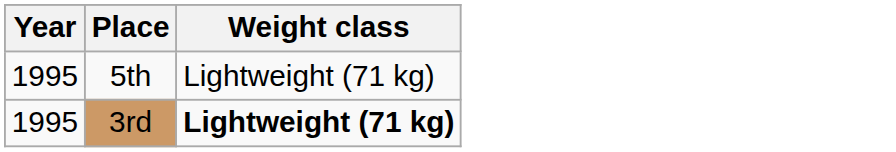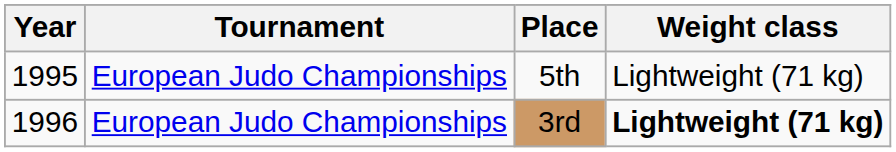 <table class=wikitable>
 <tr>
 <th>Year</th>
+<th>Tournament</th>
 <th>Place</th>
 <th>Weight class</th>
 </tr>
 <tr>
 <td>1995</td>
+<td><a href='#'>European Judo Championships</a></td>
 <td align="center">5th</td>
 <td>Lightweight (71 kg)</td>
 </tr>
 <tr>
-<td>1995</td>
+<td>1996</td>
+<td><a href='#'>European Judo Championships</a></td>
 <td bgcolor="cc9966" align="center">3rd</td>
 <td><strong>Lightweight (71 kg)</strong></td>
 </tr>
 </table>
